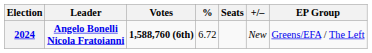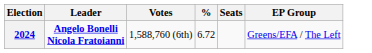 <table class="wikitable" style="text-align:center">
 <tr>
 <th>Election</th>
 <th>Leader</th>
 <th>Votes</th>
 <th>%</th>
 <th>Seats</th>
-<th>+/–</th>
 <th>EP Group</th>
 </tr>
 <tr>
 <th><a href='#'>2024</a></th>
 <td><strong><a href='#'>Angelo Bonelli</a><br><a href='#'>Nicola Fratoianni</a></strong></td>
-<td><strong>1,588,760 (6th)</strong></td>
+<td>1,588,760 (6th)</td>
 <td>6.72</td>
 <td></td>
-<td><em>New</em></td>
 <td><a href='#'>Greens/EFA</a> / <a href='#'>The Left</a></td>
 </tr>
 </table>
